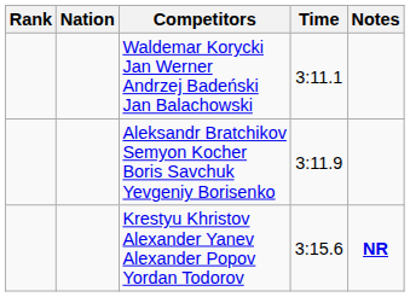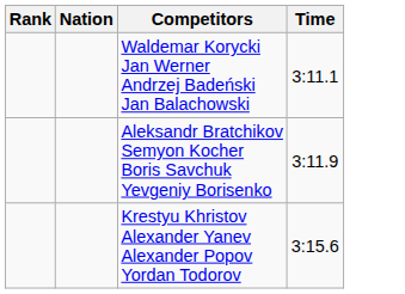 <table class="wikitable sortable" style="text-align:center; font-size:95%">
 <tr>
 <th>Rank</th>
 <th>Nation</th>
 <th>Competitors</th>
 <th>Time</th>
-<th>Notes</th>
 </tr>
 <tr>
 <td></td>
 <td align=left></td>
 <td align=left><a href='#'>Waldemar Korycki</a><br><a href='#'>Jan Werner</a><br><a href='#'>Andrzej Badeński</a><br><a href='#'>Jan Balachowski</a></td>
 <td>3:11.1</td>
-<td></td>
 </tr>
 <tr>
 <td></td>
 <td align=left></td>
 <td align=left><a href='#'>Aleksandr Bratchikov</a><br><a href='#'>Semyon Kocher</a><br><a href='#'>Boris Savchuk</a><br><a href='#'>Yevgeniy Borisenko</a></td>
 <td>3:11.9</td>
-<td></td>
 </tr>
 <tr>
 <td></td>
 <td align=left></td>
 <td align=left><a href='#'>Krestyu Khristov</a><br><a href='#'>Alexander Yanev</a><br><a href='#'>Alexander Popov</a><br><a href='#'>Yordan Todorov</a></td>
 <td>3:15.6</td>
-<td><strong><a href='#'>NR</a></strong></td>
 </tr>
 </table>
